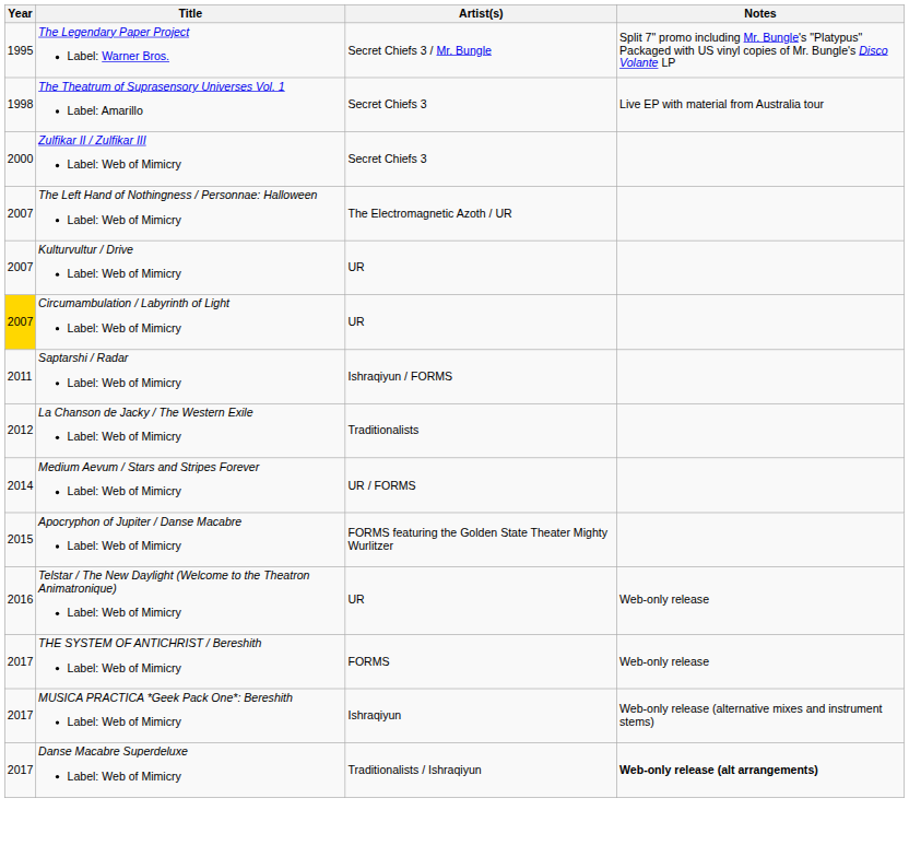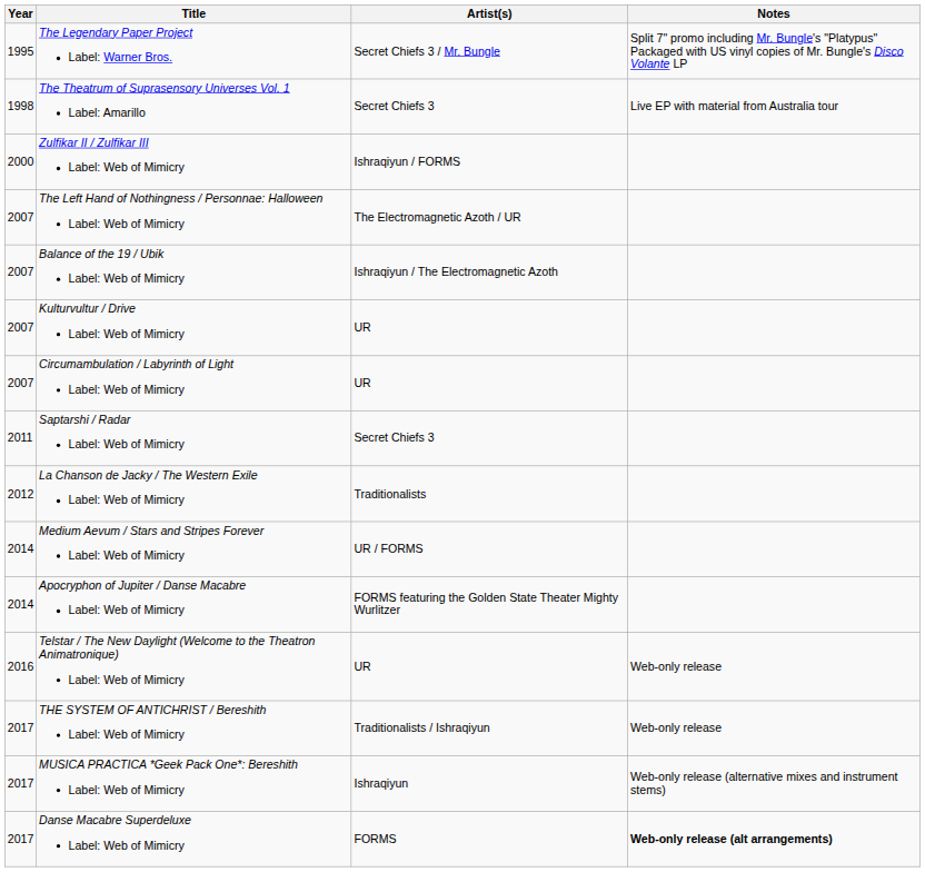 <table class="wikitable" border="1">
 <tr>
 <th>Year</th>
 <th>Title</th>
 <th>Artist(s)</th>
 <th>Notes</th>
 </tr>
 <tr>
 <td>1995</td>
 <td><em><a href='#'>The Legendary Paper Project</a></em><br><ul><li>Label: <a href='#'>Warner Bros.</a></li></ul></td>
 <td>Secret Chiefs 3 / <a href='#'>Mr. Bungle</a></td>
 <td>Split 7" promo including <a href='#'>Mr. Bungle</a>'s "Platypus"<br>Packaged with US vinyl copies of Mr. Bungle's <em><a href='#'>Disco Volante</a></em> LP</td>
 </tr>
 <tr>
 <td>1998</td>
 <td><em><a href='#'>The Theatrum of Suprasensory Universes Vol. 1</a></em><br><ul><li>Label: Amarillo</li></ul></td>
 <td>Secret Chiefs 3</td>
 <td>Live EP with material from Australia tour</td>
 </tr>
 <tr>
 <td>2000</td>
 <td><em><a href='#'>Zulfikar II / Zulfikar III</a></em><br><ul><li>Label: Web of Mimicry</li></ul></td>
-<td>Secret Chiefs 3</td>
+<td>Ishraqiyun / FORMS</td>
 <td></td>
 </tr>
 <tr>
 <td>2007</td>
 <td><em>The Left Hand of Nothingness / Personnae: Halloween</em><br><ul><li>Label: Web of Mimicry</li></ul></td>
 <td>The Electromagnetic Azoth / UR</td>
 <td></td>
 </tr>
 <tr>
 <td>2007</td>
+<td><em>Balance of the 19 / Ubik</em><br><ul><li>Label: Web of Mimicry</li></ul></td>
+<td>Ishraqiyun / The Electromagnetic Azoth</td>
+<td></td>
+</tr>
+<tr>
+<td>2007</td>
 <td><em>Kulturvultur / Drive</em><br><ul><li>Label: Web of Mimicry</li></ul></td>
 <td>UR</td>
 <td></td>
 </tr>
 <tr>
-<td style="background: gold;">2007</td>
+<td>2007</td>
 <td><em>Circumambulation / Labyrinth of Light</em><br><ul><li>Label: Web of Mimicry</li></ul></td>
 <td>UR</td>
 <td></td>
 </tr>
 <tr>
 <td>2011</td>
 <td><em>Saptarshi / Radar</em><br><ul><li>Label: Web of Mimicry</li></ul></td>
-<td>Ishraqiyun / FORMS</td>
+<td>Secret Chiefs 3</td>
 <td></td>
 </tr>
 <tr>
 <td>2012</td>
 <td><em>La Chanson de Jacky / The Western Exile</em><br><ul><li>Label: Web of Mimicry</li></ul></td>
 <td>Traditionalists</td>
 <td></td>
 </tr>
 <tr>
 <td>2014</td>
 <td><em>Medium Aevum / Stars and Stripes Forever</em><br><ul><li>Label: Web of Mimicry</li></ul></td>
 <td>UR / FORMS</td>
 <td></td>
 </tr>
 <tr>
-<td>2015</td>
+<td>2014</td>
 <td><em>Apocryphon of Jupiter / Danse Macabre</em><br><ul><li>Label: Web of Mimicry</li></ul></td>
 <td>FORMS featuring the Golden State Theater Mighty Wurlitzer</td>
 </tr>
 <tr>
 <td>2016</td>
 <td><em>Telstar / The New Daylight (Welcome to the Theatron Animatronique) </em><br><ul><li>Label: Web of Mimicry</li></ul></td>
 <td>UR</td>
 <td>Web-only release</td>
 </tr>
 <tr>
 <td>2017</td>
 <td><em>THE SYSTEM OF ANTICHRIST / Bereshith</em><br><ul><li>Label: Web of Mimicry</li></ul></td>
-<td>FORMS</td>
+<td>Traditionalists / Ishraqiyun</td>
 <td>Web-only release</td>
 </tr>
 <tr>
 <td>2017</td>
 <td><em>MUSICA PRACTICA *Geek Pack One*: Bereshith</em><br><ul><li>Label: Web of Mimicry</li></ul></td>
 <td>Ishraqiyun</td>
 <td>Web-only release (alternative mixes and instrument stems)</td>
 </tr>
 <tr>
 <td>2017</td>
 <td><em>Danse Macabre Superdeluxe</em><br><ul><li>Label: Web of Mimicry</li></ul></td>
-<td>Traditionalists / Ishraqiyun</td>
+<td>FORMS</td>
 <td><strong>Web-only release (alt arrangements)</strong></td>
 </tr>
 </table>
